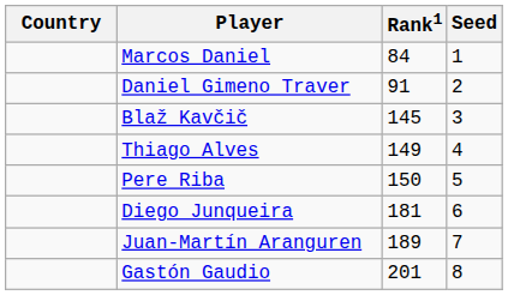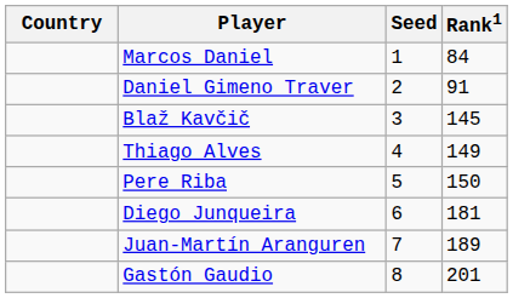 <table class="sortable wikitable">
 <tr>
 <th width="70">Country</th>
 <th width="175">Player</th>
+<th>Seed</th>
 <th>Rank<sup>1</sup></th>
-<th>Seed</th>
 </tr>
 <tr>
 <td></td>
 <td><a href='#'>Marcos Daniel</a></td>
+<td>1</td>
 <td>84</td>
-<td>1</td>
 </tr>
 <tr>
 <td></td>
 <td><a href='#'>Daniel Gimeno Traver</a></td>
+<td>2</td>
 <td>91</td>
-<td>2</td>
 </tr>
 <tr>
 <td></td>
 <td><a href='#'>Blaž Kavčič</a></td>
+<td>3</td>
 <td>145</td>
-<td>3</td>
 </tr>
 <tr>
 <td></td>
 <td><a href='#'>Thiago Alves</a></td>
+<td>4</td>
 <td>149</td>
-<td>4</td>
 </tr>
 <tr>
 <td></td>
 <td><a href='#'>Pere Riba</a></td>
+<td>5</td>
 <td>150</td>
-<td>5</td>
 </tr>
 <tr>
 <td></td>
 <td><a href='#'>Diego Junqueira</a></td>
+<td>6</td>
 <td>181</td>
-<td>6</td>
 </tr>
 <tr>
 <td></td>
 <td><a href='#'>Juan-Martín Aranguren</a></td>
+<td>7</td>
 <td>189</td>
-<td>7</td>
 </tr>
 <tr>
 <td></td>
 <td><a href='#'>Gastón Gaudio</a></td>
+<td>8</td>
 <td>201</td>
-<td>8</td>
 </tr>
 </table>
